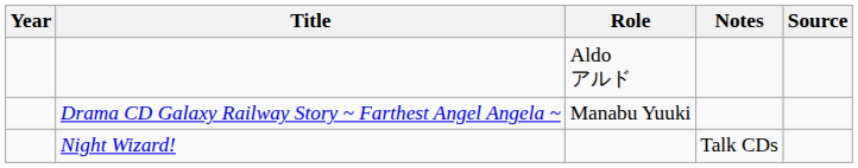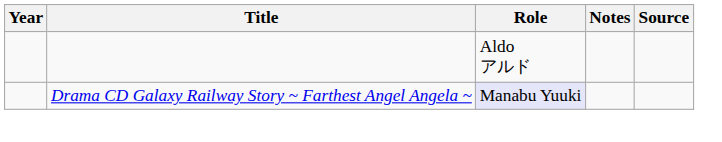 <table class="wikitable sortable plainrowheaders">
 <tr>
 <th>Year</th>
 <th>Title</th>
 <th>Role</th>
 <th class="unsortable">Notes</th>
 <th class="unsortable">Source</th>
 </tr>
 <tr>
 <td></td>
 <td></td>
 <td>Aldo <br> アルド</td>
 <td></td>
 <td></td>
 </tr>
 <tr>
 <td></td>
 <td><em><a href='#'>Drama CD Galaxy Railway Story ~ Farthest Angel Angela ~</a></em></td>
-<td>Manabu Yuuki</td>
+<td style="background: lavender;">Manabu Yuuki</td>
 <td></td>
 <td></td>
 </tr>
-<tr>
-<td></td>
-<td><em><a href='#'>Night Wizard!</a></em></td>
-<td></td>
-<td>Talk CDs</td>
-<td></td>
-</tr>
 </table>
